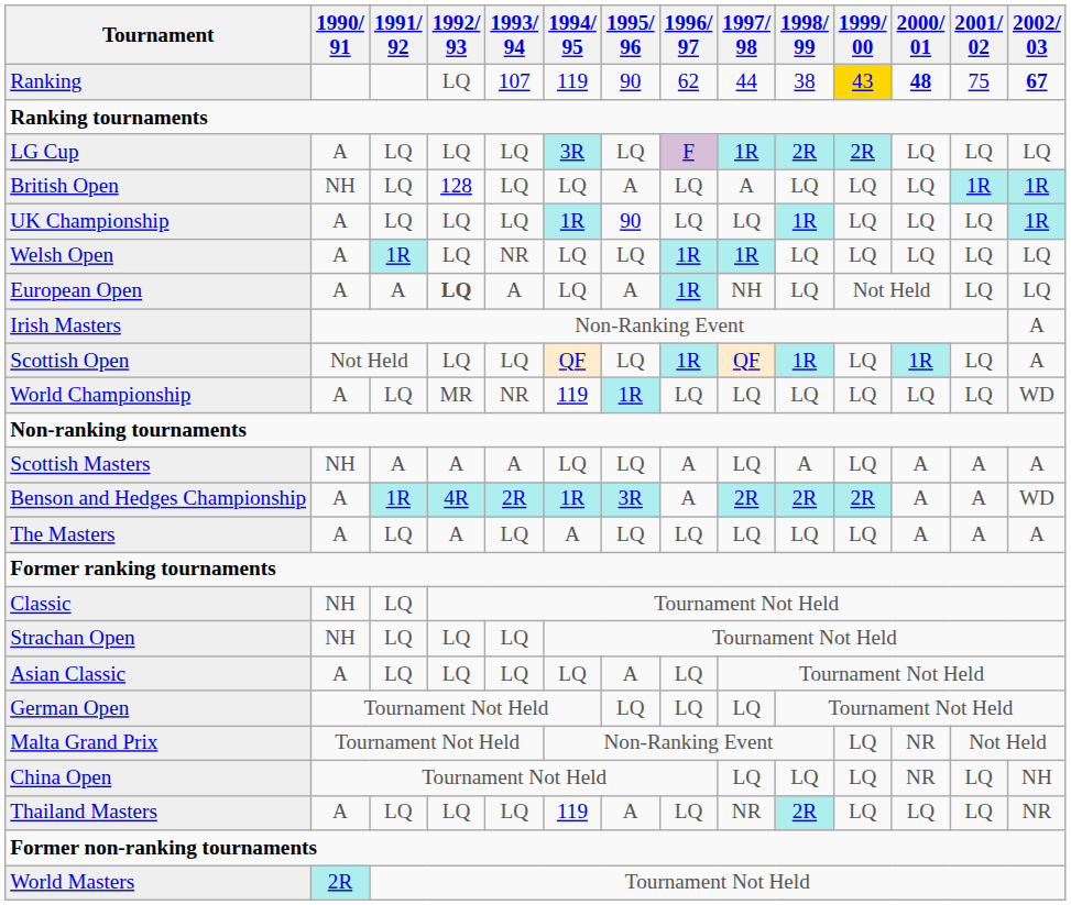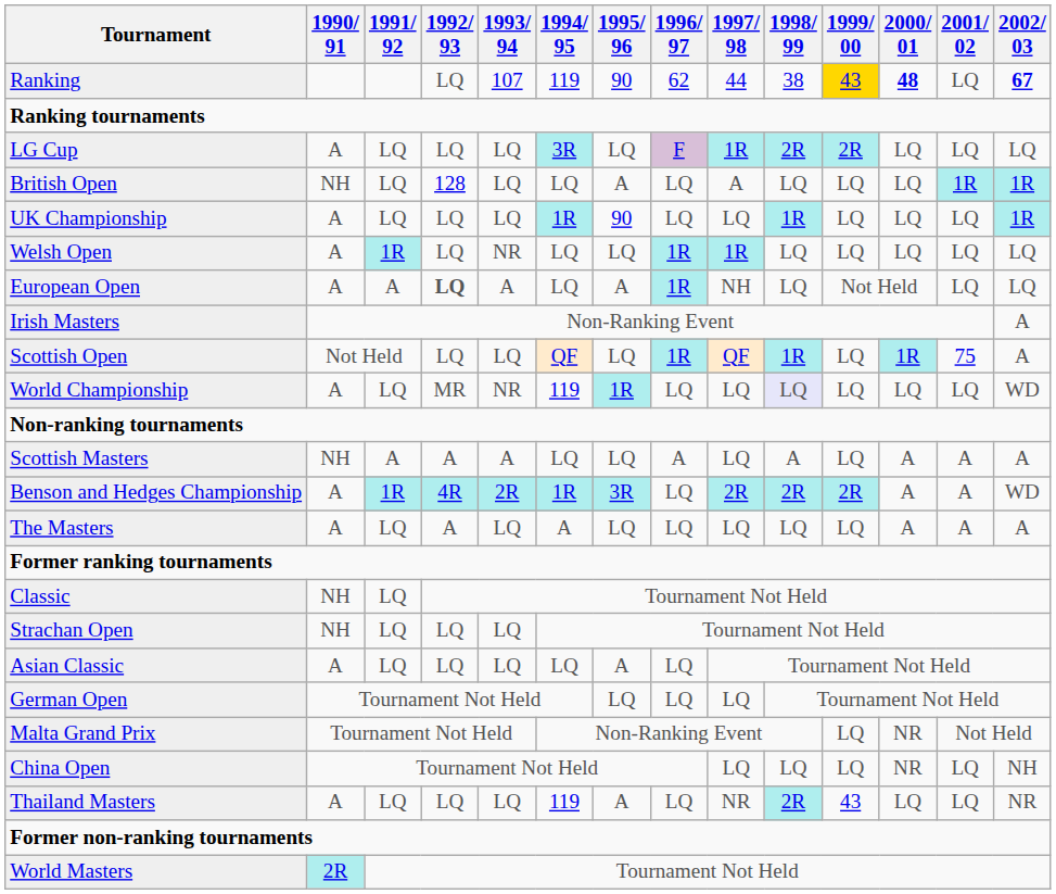 <table class="wikitable"  style="font-size:85%;">
 <tr>
 <th>Tournament</th>
 <th><a href='#'>1990/<br>91</a></th>
 <th><a href='#'>1991/<br>92</a></th>
 <th><a href='#'>1992/<br>93</a></th>
 <th><a href='#'>1993/<br>94</a></th>
 <th><a href='#'>1994/<br>95</a></th>
 <th><a href='#'>1995/<br>96</a></th>
 <th><a href='#'>1996/<br>97</a></th>
 <th><a href='#'>1997/<br>98</a></th>
 <th><a href='#'>1998/<br>99</a></th>
 <th><a href='#'>1999/<br>00</a></th>
 <th><a href='#'>2000/<br>01</a></th>
 <th><a href='#'>2001/<br>02</a></th>
 <th><a href='#'>2002/<br>03</a></th>
 </tr>
 <tr>
 <td style="background:#EFEFEF;"><a href='#'>Ranking</a></td>
 <td align="center"></td>
 <td align="center"></td>
 <td align="center" style="color:#555555;">LQ</td>
 <td align="center"><a href='#'>107</a></td>
 <td align="center"><a href='#'>119</a></td>
 <td align="center"><a href='#'>90</a></td>
 <td align="center"><a href='#'>62</a></td>
 <td align="center"><a href='#'>44</a></td>
 <td align="center"><a href='#'>38</a></td>
 <td align="center" style="background: gold;"><a href='#'>43</a></td>
 <td align="center"><strong><a href='#'>48</a></strong></td>
-<td align="center"><a href='#'>75</a></td>
+<td align="center" style="color:#555555;">LQ</td>
 <td align="center"><strong><a href='#'>67</a></strong></td>
 </tr>
 <tr>
 <td colspan="28"><strong>Ranking tournaments</strong></td>
 </tr>
 <tr>
 <td style="background:#EFEFEF;"><a href='#'>LG Cup</a></td>
 <td align="center" style="color:#555555;">A</td>
 <td align="center" style="color:#555555;">LQ</td>
 <td align="center" style="color:#555555;">LQ</td>
 <td align="center" style="color:#555555;">LQ</td>
 <td style="text-align:center; background:#afeeee;"><a href='#'>3R</a></td>
 <td align="center" style="color:#555555;">LQ</td>
 <td style="text-align:center; background:#D8BFD8;"><a href='#'>F</a></td>
 <td style="text-align:center; background:#afeeee;"><a href='#'>1R</a></td>
 <td style="text-align:center; background:#afeeee;"><a href='#'>2R</a></td>
 <td style="text-align:center; background:#afeeee;"><a href='#'>2R</a></td>
 <td align="center" style="color:#555555;">LQ</td>
 <td align="center" style="color:#555555;">LQ</td>
 <td align="center" style="color:#555555;">LQ</td>
 </tr>
 <tr>
 <td style="background:#EFEFEF;"><a href='#'>British Open</a></td>
 <td align="center" style="color:#555555;">NH</td>
 <td align="center" style="color:#555555;">LQ</td>
 <td align="center"><a href='#'>128</a></td>
 <td align="center" style="color:#555555;">LQ</td>
 <td align="center" style="color:#555555;">LQ</td>
 <td align="center" style="color:#555555;">A</td>
 <td align="center" style="color:#555555;">LQ</td>
 <td align="center" style="color:#555555;">A</td>
 <td align="center" style="color:#555555;">LQ</td>
 <td align="center" style="color:#555555;">LQ</td>
 <td align="center" style="color:#555555;">LQ</td>
 <td style="text-align:center; background:#afeeee;"><a href='#'>1R</a></td>
 <td style="text-align:center; background:#afeeee;"><a href='#'>1R</a></td>
 </tr>
 <tr>
 <td style="background:#EFEFEF;"><a href='#'>UK Championship</a></td>
 <td align="center" style="color:#555555;">A</td>
 <td align="center" style="color:#555555;">LQ</td>
 <td align="center" style="color:#555555;">LQ</td>
 <td align="center" style="color:#555555;">LQ</td>
 <td style="text-align:center; background:#afeeee;"><a href='#'>1R</a></td>
 <td align="center"><a href='#'>90</a></td>
 <td align="center" style="color:#555555;">LQ</td>
 <td align="center" style="color:#555555;">LQ</td>
 <td style="text-align:center; background:#afeeee;"><a href='#'>1R</a></td>
 <td align="center" style="color:#555555;">LQ</td>
 <td align="center" style="color:#555555;">LQ</td>
 <td align="center" style="color:#555555;">LQ</td>
 <td style="text-align:center; background:#afeeee;"><a href='#'>1R</a></td>
 </tr>
 <tr>
 <td style="background:#EFEFEF;"><a href='#'>Welsh Open</a></td>
 <td align="center" style="color:#555555;">A</td>
 <td style="text-align:center; background:#afeeee;"><a href='#'>1R</a></td>
 <td align="center" style="color:#555555;">LQ</td>
 <td align="center" style="color:#555555;">NR</td>
 <td align="center" style="color:#555555;">LQ</td>
 <td align="center" style="color:#555555;">LQ</td>
 <td style="text-align:center; background:#afeeee;"><a href='#'>1R</a></td>
 <td style="text-align:center; background:#afeeee;"><a href='#'>1R</a></td>
 <td align="center" style="color:#555555;">LQ</td>
 <td align="center" style="color:#555555;">LQ</td>
 <td align="center" style="color:#555555;">LQ</td>
 <td align="center" style="color:#555555;">LQ</td>
 <td align="center" style="color:#555555;">LQ</td>
 </tr>
 <tr>
 <td style="background:#EFEFEF;"><a href='#'>European Open</a></td>
 <td align="center" style="color:#555555;">A</td>
 <td align="center" style="color:#555555;">A</td>
 <td align="center" style="color:#555555;"><strong>LQ</strong></td>
 <td align="center" style="color:#555555;">A</td>
 <td align="center" style="color:#555555;">LQ</td>
 <td align="center" style="color:#555555;">A</td>
 <td style="text-align:center; background:#afeeee;"><a href='#'>1R</a></td>
 <td align="center" style="color:#555555;">NH</td>
 <td align="center" style="color:#555555;">LQ</td>
 <td style="text-align:center; color:#555555;" colspan="2">Not Held</td>
 <td align="center" style="color:#555555;">LQ</td>
 <td align="center" style="color:#555555;">LQ</td>
 </tr>
 <tr>
 <td style="background:#EFEFEF;"><a href='#'>Irish Masters</a></td>
 <td style="text-align:center; color:#555555;" colspan="12">Non-Ranking Event</td>
 <td align="center" style="color:#555555;">A</td>
 </tr>
 <tr>
 <td style="background:#EFEFEF;"><a href='#'>Scottish Open</a></td>
 <td style="text-align:center; color:#555555;" colspan="2">Not Held</td>
 <td align="center" style="color:#555555;">LQ</td>
 <td align="center" style="color:#555555;">LQ</td>
 <td style="text-align:center; background:#ffebcd;"><a href='#'>QF</a></td>
 <td align="center" style="color:#555555;">LQ</td>
 <td style="text-align:center; background:#afeeee;"><a href='#'>1R</a></td>
 <td style="text-align:center; background:#ffebcd;"><a href='#'>QF</a></td>
 <td style="text-align:center; background:#afeeee;"><a href='#'>1R</a></td>
 <td align="center" style="color:#555555;">LQ</td>
 <td style="text-align:center; background:#afeeee;"><a href='#'>1R</a></td>
-<td align="center" style="color:#555555;">LQ</td>
+<td align="center"><a href='#'>75</a></td>
 <td align="center" style="color:#555555;">A</td>
 </tr>
 <tr>
 <td style="background:#EFEFEF;"><a href='#'>World Championship</a></td>
 <td align="center" style="color:#555555;">A</td>
 <td align="center" style="color:#555555;">LQ</td>
 <td align="center" style="color:#555555;">MR</td>
 <td align="center" style="color:#555555;">NR</td>
 <td align="center"><a href='#'>119</a></td>
 <td style="text-align:center; background:#afeeee;"><a href='#'>1R</a></td>
 <td align="center" style="color:#555555;">LQ</td>
 <td align="center" style="color:#555555;">LQ</td>
-<td align="center" style="color:#555555;">LQ</td>
+<td align="center" style="background: lavender; color:#555555;">LQ</td>
 <td align="center" style="color:#555555;">LQ</td>
 <td align="center" style="color:#555555;">LQ</td>
 <td align="center" style="color:#555555;">LQ</td>
 <td align="center" style="color:#555555;">WD</td>
 </tr>
 <tr>
 <td colspan="28"><strong>Non-ranking tournaments</strong></td>
 </tr>
 <tr>
 <td style="background:#EFEFEF;"><a href='#'>Scottish Masters</a></td>
 <td align="center" style="color:#555555;">NH</td>
 <td align="center" style="color:#555555;">A</td>
 <td align="center" style="color:#555555;">A</td>
 <td align="center" style="color:#555555;">A</td>
 <td align="center" style="color:#555555;">LQ</td>
 <td align="center" style="color:#555555;">LQ</td>
 <td align="center" style="color:#555555;">A</td>
 <td align="center" style="color:#555555;">LQ</td>
 <td align="center" style="color:#555555;">A</td>
 <td align="center" style="color:#555555;">LQ</td>
 <td align="center" style="color:#555555;">A</td>
 <td align="center" style="color:#555555;">A</td>
 <td align="center" style="color:#555555;">A</td>
 </tr>
 <tr>
 <td style="background:#EFEFEF;"><a href='#'>Benson and Hedges Championship</a></td>
 <td align="center" style="color:#555555;">A</td>
 <td style="text-align:center; background:#afeeee;"><a href='#'>1R</a></td>
 <td style="text-align:center; background:#afeeee;"><a href='#'>4R</a></td>
 <td style="text-align:center; background:#afeeee;"><a href='#'>2R</a></td>
 <td style="text-align:center; background:#afeeee;"><a href='#'>1R</a></td>
 <td style="text-align:center; background:#afeeee;"><a href='#'>3R</a></td>
-<td align="center" style="color:#555555;">A</td>
+<td align="center" style="color:#555555;">LQ</td>
 <td style="text-align:center; background:#afeeee;"><a href='#'>2R</a></td>
 <td style="text-align:center; background:#afeeee;"><a href='#'>2R</a></td>
 <td style="text-align:center; background:#afeeee;"><a href='#'>2R</a></td>
 <td align="center" style="color:#555555;">A</td>
 <td align="center" style="color:#555555;">A</td>
 <td align="center" style="color:#555555;">WD</td>
 </tr>
 <tr>
 <td style="background:#EFEFEF;"><a href='#'>The Masters</a></td>
 <td align="center" style="color:#555555;">A</td>
 <td align="center" style="color:#555555;">LQ</td>
 <td align="center" style="color:#555555;">A</td>
 <td align="center" style="color:#555555;">LQ</td>
 <td align="center" style="color:#555555;">A</td>
 <td align="center" style="color:#555555;">LQ</td>
 <td align="center" style="color:#555555;">LQ</td>
 <td align="center" style="color:#555555;">LQ</td>
 <td align="center" style="color:#555555;">LQ</td>
 <td align="center" style="color:#555555;">LQ</td>
 <td align="center" style="color:#555555;">A</td>
 <td align="center" style="color:#555555;">A</td>
 <td align="center" style="color:#555555;">A</td>
 </tr>
 <tr>
 <td colspan="28"><strong>Former ranking tournaments</strong></td>
 </tr>
 <tr>
 <td style="background:#EFEFEF;"><a href='#'>Classic</a></td>
 <td align="center" style="color:#555555;">NH</td>
 <td align="center" style="color:#555555;">LQ</td>
 <td style="text-align:center; color:#555555;" colspan="11">Tournament Not Held</td>
 </tr>
 <tr>
 <td style="background:#EFEFEF;"><a href='#'>Strachan Open</a></td>
 <td align="center" style="color:#555555;">NH</td>
 <td align="center" style="color:#555555;">LQ</td>
 <td align="center" style="color:#555555;">LQ</td>
 <td align="center" style="color:#555555;">LQ</td>
 <td style="text-align:center; color:#555555;" colspan="9">Tournament Not Held</td>
 </tr>
 <tr>
 <td style="background:#EFEFEF;"><a href='#'>Asian Classic</a></td>
 <td align="center" style="color:#555555;">A</td>
 <td align="center" style="color:#555555;">LQ</td>
 <td align="center" style="color:#555555;">LQ</td>
 <td align="center" style="color:#555555;">LQ</td>
 <td align="center" style="color:#555555;">LQ</td>
 <td align="center" style="color:#555555;">A</td>
 <td align="center" style="color:#555555;">LQ</td>
 <td style="text-align:center; color:#555555;" colspan="6">Tournament Not Held</td>
 </tr>
 <tr>
 <td style="background:#EFEFEF;"><a href='#'>German Open</a></td>
 <td style="text-align:center; color:#555555;" colspan="5">Tournament Not Held</td>
 <td align="center" style="color:#555555;">LQ</td>
 <td align="center" style="color:#555555;">LQ</td>
 <td align="center" style="color:#555555;">LQ</td>
 <td style="text-align:center; color:#555555;" colspan="5">Tournament Not Held</td>
 </tr>
 <tr>
 <td style="background:#EFEFEF;"><a href='#'>Malta Grand Prix</a></td>
 <td style="text-align:center; color:#555555;" colspan="4">Tournament Not Held</td>
 <td style="text-align:center; color:#555555;" colspan="5">Non-Ranking Event</td>
 <td align="center" style="color:#555555;">LQ</td>
 <td align="center" style="color:#555555;">NR</td>
 <td style="text-align:center; color:#555555;" colspan="2">Not Held</td>
 </tr>
 <tr>
 <td style="background:#EFEFEF;"><a href='#'>China Open</a></td>
 <td style="text-align:center; color:#555555;" colspan="7">Tournament Not Held</td>
 <td align="center" style="color:#555555;">LQ</td>
 <td align="center" style="color:#555555;">LQ</td>
 <td align="center" style="color:#555555;">LQ</td>
 <td align="center" style="color:#555555;">NR</td>
 <td align="center" style="color:#555555;">LQ</td>
 <td align="center" style="color:#555555;">NH</td>
 </tr>
 <tr>
 <td style="background:#EFEFEF;"><a href='#'>Thailand Masters</a></td>
 <td align="center" style="color:#555555;">A</td>
 <td align="center" style="color:#555555;">LQ</td>
 <td align="center" style="color:#555555;">LQ</td>
 <td align="center" style="color:#555555;">LQ</td>
 <td align="center"><a href='#'>119</a></td>
 <td align="center" style="color:#555555;">A</td>
 <td align="center" style="color:#555555;">LQ</td>
 <td align="center" style="color:#555555;">NR</td>
 <td style="text-align:center; background:#afeeee;"><a href='#'>2R</a></td>
-<td align="center" style="color:#555555;">LQ</td>
+<td align="center"><a href='#'>43</a></td>
 <td align="center" style="color:#555555;">LQ</td>
 <td align="center" style="color:#555555;">LQ</td>
 <td align="center" style="color:#555555;">NR</td>
 </tr>
 <tr>
 <td colspan="28"><strong>Former non-ranking tournaments</strong></td>
 </tr>
 <tr>
 <td style="background:#EFEFEF;"><a href='#'>World Masters</a></td>
 <td style="text-align:center; background:#afeeee;"><a href='#'>2R</a></td>
 <td style="text-align:center; color:#555555;" colspan="20">Tournament Not Held</td>
 </tr>
 </table>
